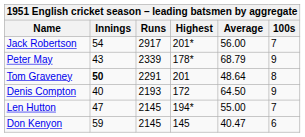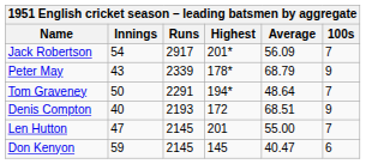 <table class="wikitable">
 <tr>
 <th bgcolor="#efefef" colspan="7">1951 English cricket season – leading batsmen by aggregate</th>
 </tr>
 <tr bgcolor="#efefef">
 <th>Name</th>
 <th>Innings</th>
 <th>Runs</th>
 <th>Highest</th>
 <th>Average</th>
 <th>100s</th>
 </tr>
 <tr>
 <td><a href='#'>Jack Robertson</a></td>
 <td>54</td>
 <td>2917</td>
 <td>201*</td>
-<td>56.00</td>
+<td>56.09</td>
 <td>7</td>
 </tr>
 <tr>
 <td><a href='#'>Peter May</a></td>
 <td>43</td>
 <td>2339</td>
 <td>178*</td>
 <td>68.79</td>
 <td>9</td>
 </tr>
 <tr>
 <td><a href='#'>Tom Graveney</a></td>
-<td><strong>50</strong></td>
+<td>50</td>
 <td>2291</td>
-<td>201</td>
+<td>194*</td>
 <td>48.64</td>
-<td>8</td>
+<td>7</td>
 </tr>
 <tr>
 <td><a href='#'>Denis Compton</a></td>
 <td>40</td>
 <td>2193</td>
 <td>172</td>
-<td>64.50</td>
+<td>68.51</td>
 <td>9</td>
 </tr>
 <tr>
 <td><a href='#'>Len Hutton</a></td>
 <td>47</td>
 <td>2145</td>
-<td>194*</td>
+<td>201</td>
 <td>55.00</td>
 <td>7</td>
 </tr>
 <tr>
 <td><a href='#'>Don Kenyon</a></td>
 <td>59</td>
 <td>2145</td>
 <td>145</td>
 <td>40.47</td>
 <td>6</td>
 </tr>
 </table>
